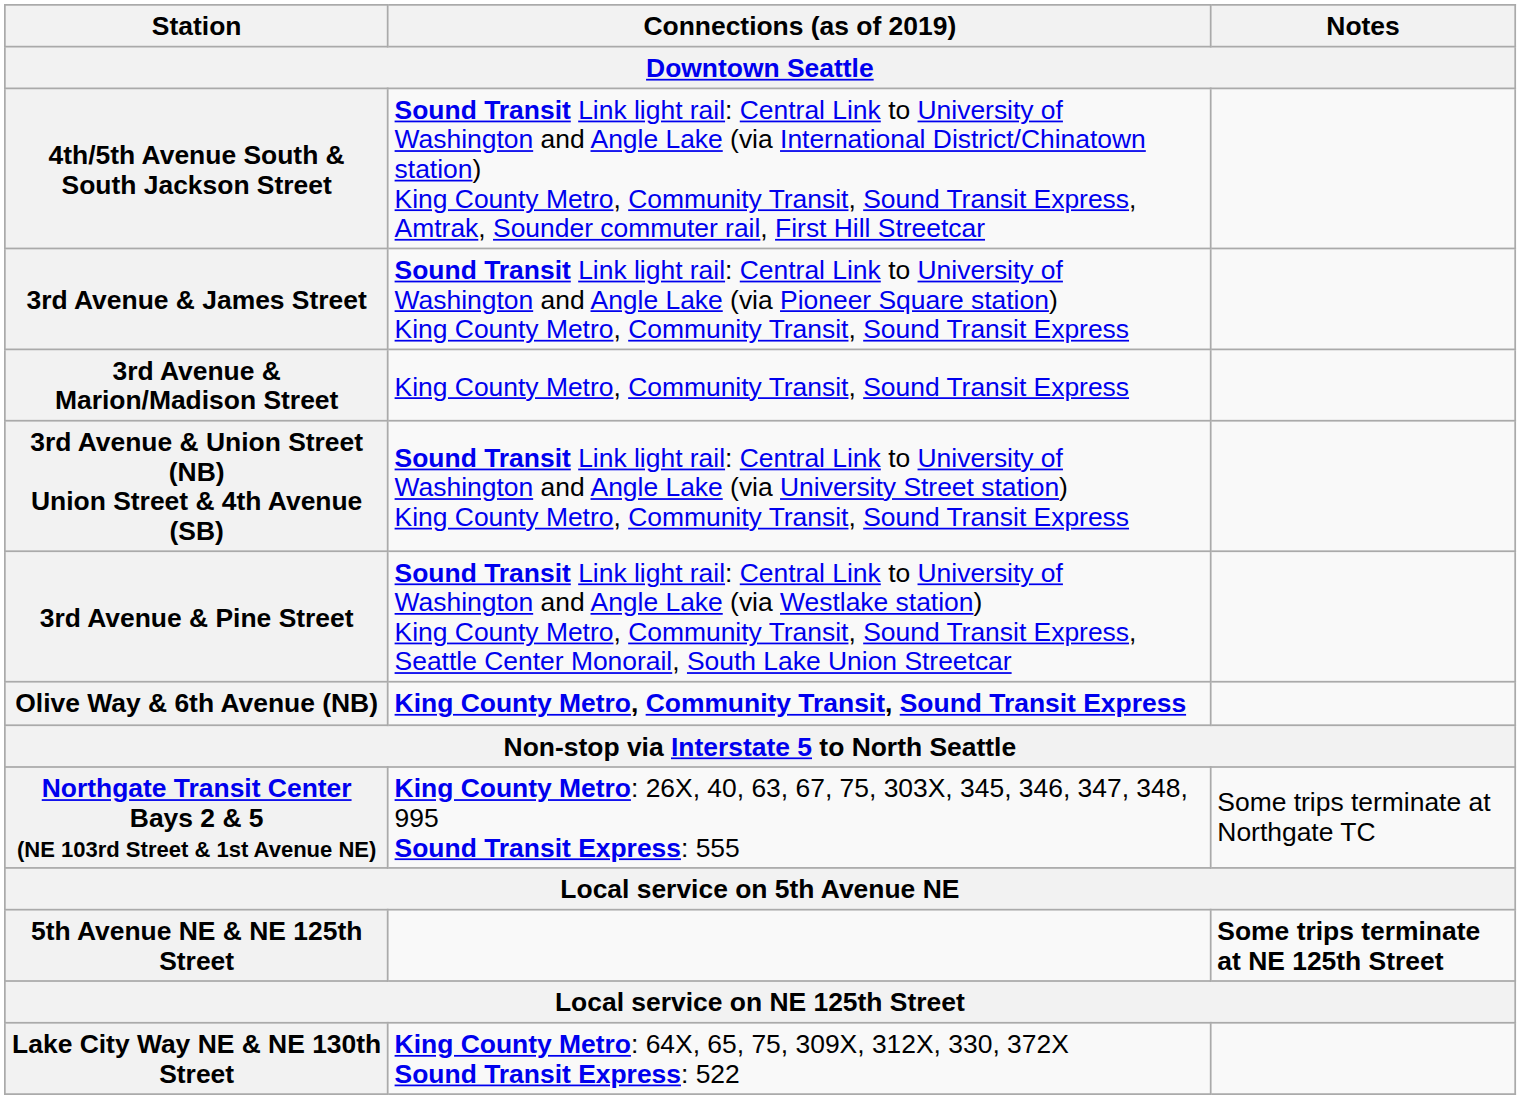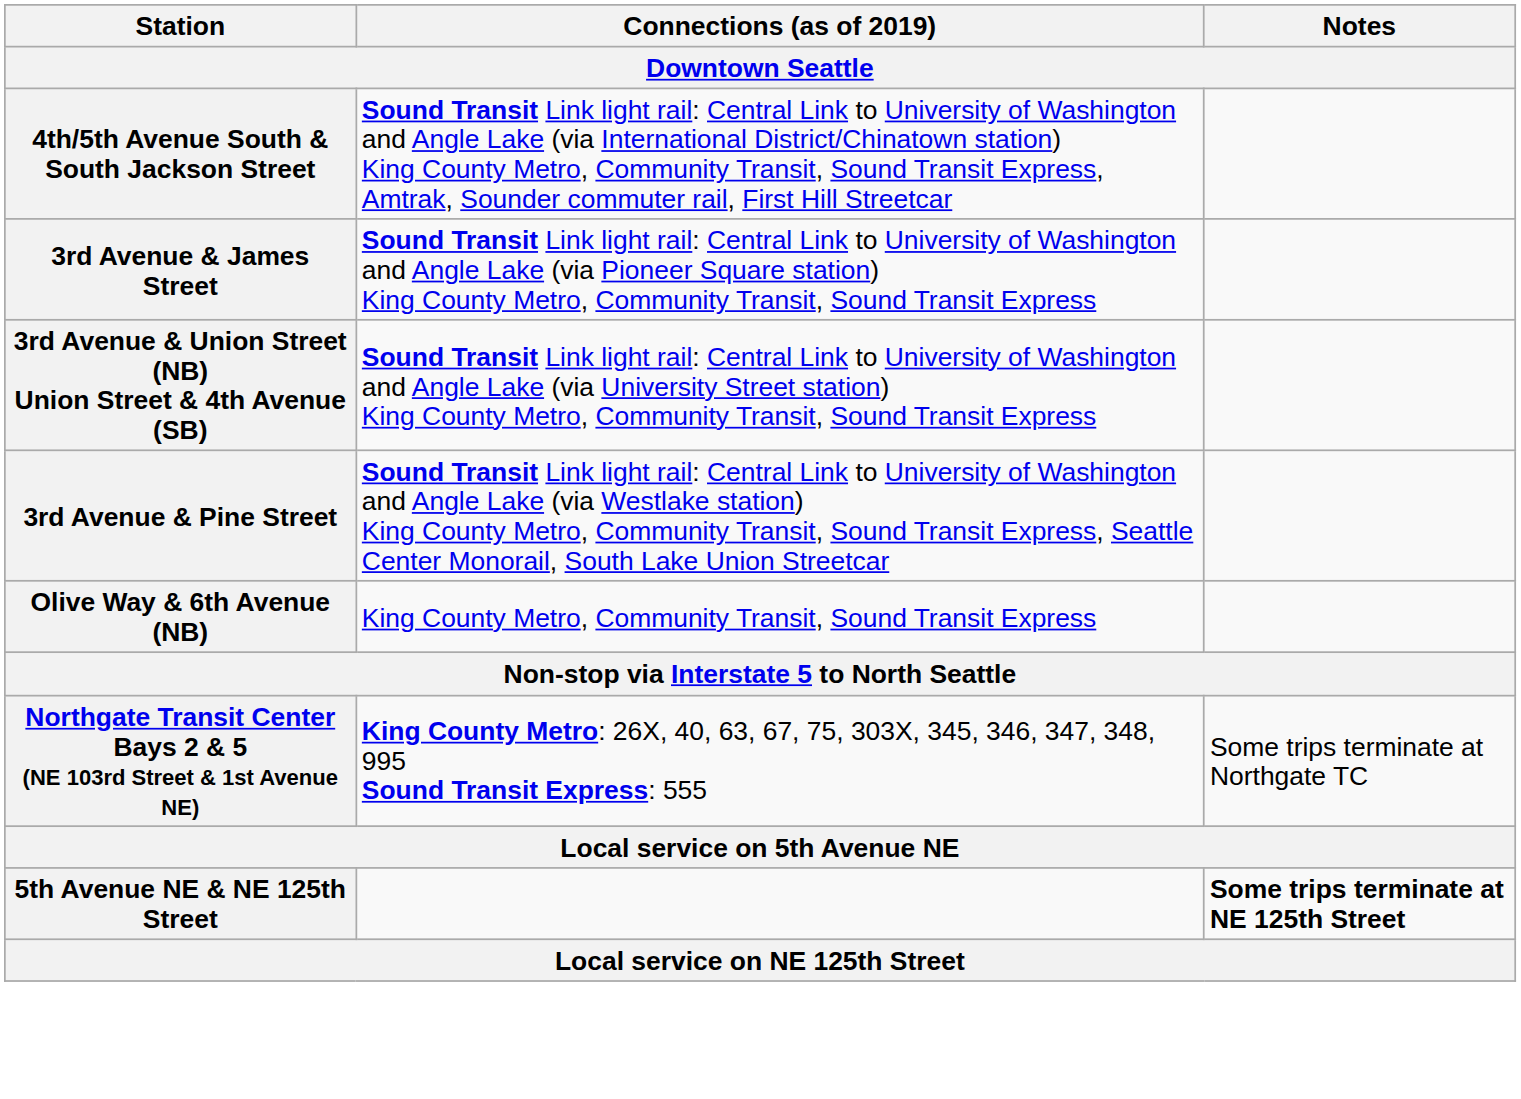 <table class="wikitable" style="font-size: 95%;">
 <tr>
 <th>Station</th>
 <th>Connections (as of 2019)</th>
 <th>Notes</th>
 </tr>
 <tr>
 <th colspan=3><a href='#'>Downtown Seattle</a></th>
 </tr>
 <tr>
 <th>4th/5th Avenue South & South Jackson Street</th>
 <td><strong><a href='#'>Sound Transit</a></strong> <a href='#'>Link light rail</a>: <a href='#'>Central Link</a> to <a href='#'>University of Washington</a> and <a href='#'>Angle Lake</a> (via <a href='#'>International District/Chinatown station</a>)<br><a href='#'>King County Metro</a>, <a href='#'>Community Transit</a>, <a href='#'>Sound Transit Express</a>, <a href='#'>Amtrak</a>, <a href='#'>Sounder commuter rail</a>, <a href='#'>First Hill Streetcar</a></td>
 <td></td>
 </tr>
 <tr>
 <th>3rd Avenue & James Street</th>
 <td><strong><a href='#'>Sound Transit</a></strong> <a href='#'>Link light rail</a>: <a href='#'>Central Link</a> to <a href='#'>University of Washington</a> and <a href='#'>Angle Lake</a> (via <a href='#'>Pioneer Square station</a>)<br><a href='#'>King County Metro</a>, <a href='#'>Community Transit</a>, <a href='#'>Sound Transit Express</a></td>
 <td></td>
 </tr>
 <tr>
-<th>3rd Avenue & Marion/Madison Street</th>
-<td><a href='#'>King County Metro</a>, <a href='#'>Community Transit</a>, <a href='#'>Sound Transit Express</a></td>
-<td></td>
-</tr>
-<tr>
 <th>3rd Avenue & Union Street (NB)<br>Union Street & 4th Avenue (SB)</th>
 <td><strong><a href='#'>Sound Transit</a></strong> <a href='#'>Link light rail</a>: <a href='#'>Central Link</a> to <a href='#'>University of Washington</a> and <a href='#'>Angle Lake</a> (via <a href='#'>University Street station</a>)<br><a href='#'>King County Metro</a>, <a href='#'>Community Transit</a>, <a href='#'>Sound Transit Express</a></td>
 <td></td>
 </tr>
 <tr>
 <th>3rd Avenue & Pine Street</th>
 <td><strong><a href='#'>Sound Transit</a></strong> <a href='#'>Link light rail</a>: <a href='#'>Central Link</a> to <a href='#'>University of Washington</a> and <a href='#'>Angle Lake</a> (via <a href='#'>Westlake station</a>)<br><a href='#'>King County Metro</a>, <a href='#'>Community Transit</a>, <a href='#'>Sound Transit Express</a>, <a href='#'>Seattle Center Monorail</a>, <a href='#'>South Lake Union Streetcar</a></td>
 <td></td>
 </tr>
 <tr>
 <th>Olive Way & 6th Avenue (NB)</th>
-<td><strong><a href='#'>King County Metro</a>, <a href='#'>Community Transit</a>, <a href='#'>Sound Transit Express</a></strong></td>
+<td><a href='#'>King County Metro</a>, <a href='#'>Community Transit</a>, <a href='#'>Sound Transit Express</a></td>
 <td></td>
 </tr>
 <tr>
 <th colspan=3>Non-stop via <a href='#'>Interstate 5</a> to North Seattle</th>
 </tr>
 <tr>
 <th><a href='#'>Northgate Transit Center</a> Bays 2 & 5<br><small>(NE 103rd Street & 1st Avenue NE)</small></th>
 <td><strong><a href='#'>King County Metro</a></strong>: 26X, 40, 63, 67, 75, 303X, 345, 346, 347, 348, 995<br><strong><a href='#'>Sound Transit Express</a></strong>: 555</td>
 <td>Some trips terminate at Northgate TC</td>
 </tr>
 <tr>
 <th colspan=3>Local service on 5th Avenue NE</th>
 </tr>
 <tr>
 <th>5th Avenue NE & NE 125th Street</th>
 <td></td>
 <td><strong>Some trips terminate at NE 125th Street</strong></td>
 </tr>
 <tr>
 <th colspan=3>Local service on NE 125th Street</th>
 </tr>
-<tr>
-<th>Lake City Way NE & NE 130th Street</th>
-<td><strong><a href='#'>King County Metro</a></strong>: 64X, 65, 75, 309X, 312X, 330, 372X<br><strong><a href='#'>Sound Transit Express</a></strong>: 522</td>
-<td></td>
-</tr>
 </table>
